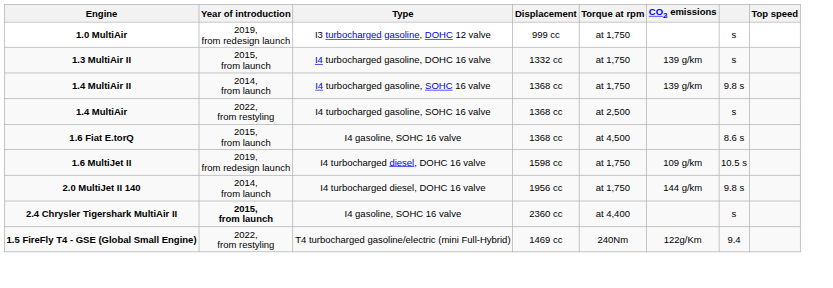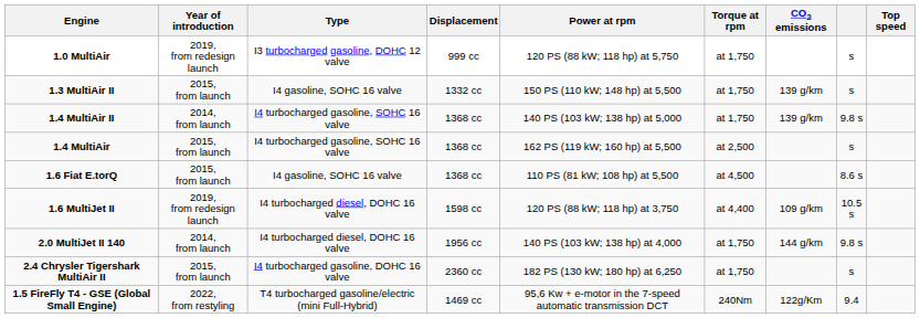 <table class="wikitable" style="text-align:center; font-size:90%;">
 <tr>
 <th>Engine</th>
 <th>Year of introduction</th>
 <th>Type</th>
 <th>Displacement</th>
+<th>Power at rpm</th>
 <th>Torque at rpm</th>
 <th><a href='#'>CO<sub>2</sub></a> emissions</th>
 <th></th>
 <th>Top speed</th>
 </tr>
 <tr style="background:#fff;">
 <td><strong>1.0 MultiAir</strong></td>
 <td>2019,<br>from redesign launch</td>
 <td>I3 <a href='#'>turbocharged</a> <a href='#'>gasoline</a>, <a href='#'>DOHC</a> 12 valve</td>
 <td>999 cc</td>
+<td>120 PS (88 kW; 118 hp) at 5,750</td>
 <td> at 1,750</td>
 <td></td>
 <td>s</td>
 <td></td>
 </tr>
 <tr>
 <td><strong>1.3 MultiAir II</strong></td>
 <td>2015,<br>from launch</td>
-<td><a href='#'>I4</a> turbocharged gasoline, DOHC 16 valve</td>
+<td>I4 gasoline, SOHC 16 valve</td>
 <td>1332 cc</td>
+<td>150 PS (110 kW; 148 hp) at 5,500</td>
 <td> at 1,750</td>
 <td>139 g/km</td>
 <td>s</td>
 <td></td>
 </tr>
 <tr>
 <td><strong>1.4 MultiAir II</strong></td>
 <td>2014,<br>from launch</td>
 <td><a href='#'>I4</a> turbocharged gasoline, <a href='#'>SOHC</a> 16 valve</td>
 <td>1368 cc</td>
+<td>140 PS (103 kW; 138 hp) at 5,000</td>
 <td> at 1,750</td>
 <td>139 g/km</td>
 <td>9.8 s</td>
 <td></td>
 </tr>
 <tr>
 <td><strong>1.4 MultiAir</strong></td>
-<td>2022,<br>from restyling</td>
+<td>2015,<br>from launch</td>
 <td>I4 turbocharged gasoline, SOHC 16 valve</td>
 <td>1368 cc</td>
+<td>162 PS (119 kW; 160 hp) at 5,500</td>
 <td> at 2,500</td>
 <td></td>
 <td>s</td>
 <td></td>
 </tr>
 <tr>
 <td><strong>1.6 Fiat E.torQ</strong></td>
 <td>2015,<br>from launch</td>
 <td>I4 gasoline, SOHC 16 valve</td>
 <td>1368 cc</td>
+<td>110 PS (81 kW; 108 hp) at 5,500</td>
 <td> at 4,500</td>
 <td></td>
 <td>8.6 s</td>
 <td></td>
 </tr>
 <tr>
 <td><strong>1.6 MultiJet II</strong></td>
 <td>2019,<br>from redesign launch</td>
 <td>I4 turbocharged <a href='#'>diesel</a>, DOHC 16 valve</td>
 <td>1598 cc</td>
-<td> at 1,750</td>
+<td>120 PS (88 kW; 118 hp) at 3,750</td>
+<td> at 4,400</td>
 <td>109 g/km</td>
 <td>10.5 s</td>
 <td></td>
 </tr>
 <tr>
 <td><strong>2.0 MultiJet II 140</strong></td>
 <td>2014,<br>from launch</td>
 <td>I4 turbocharged diesel, DOHC 16 valve</td>
 <td>1956 cc</td>
+<td>140 PS (103 kW; 138 hp) at 4,000</td>
 <td> at 1,750</td>
 <td>144 g/km</td>
 <td>9.8 s</td>
 <td></td>
 </tr>
 <tr>
 <td><strong>2.4 Chrysler Tigershark MultiAir II</strong></td>
-<td><strong>2015,<br>from launch</strong></td>
-<td>I4 gasoline, SOHC 16 valve</td>
+<td>2015,<br>from launch</td>
+<td><a href='#'>I4</a> turbocharged gasoline, DOHC 16 valve</td>
 <td>2360 cc</td>
-<td> at 4,400</td>
+<td>182 PS (130 kW; 180 hp) at 6,250</td>
+<td> at 1,750</td>
 <td></td>
 <td>s</td>
 <td></td>
 </tr>
 <tr>
 <td><strong>1.5 FireFly T4 - GSE (Global Small Engine)</strong></td>
 <td>2022,<br>from restyling</td>
 <td>T4 turbocharged gasoline/electric (mini Full-Hybrid)</td>
 <td>1469 cc</td>
+<td>95,6 Kw + e-motor in the 7-speed automatic transmission DCT</td>
 <td>240Nm</td>
 <td>122g/Km</td>
 <td>9.4</td>
 <td 194></td>
 </tr>
 </table>
